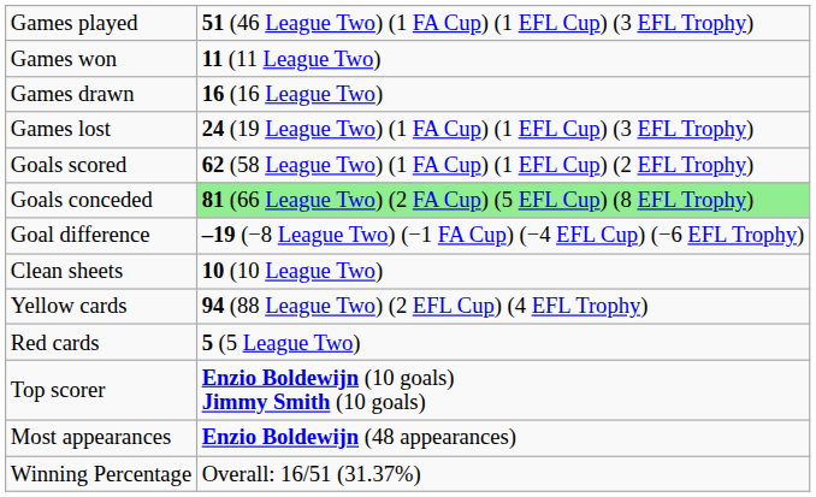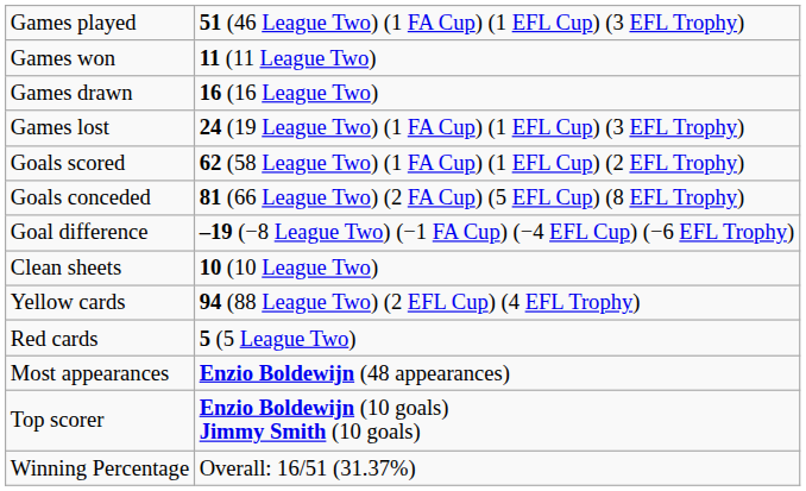 <table class="wikitable">
 <tr>
 <td>Games played</td>
 <td><strong>51</strong> (46 <a href='#'>League Two</a>) (1 <a href='#'>FA Cup</a>) (1 <a href='#'>EFL Cup</a>) (3 <a href='#'>EFL Trophy</a>)</td>
 </tr>
 <tr>
 <td>Games won</td>
 <td><strong>11</strong> (11 <a href='#'>League Two</a>)</td>
 </tr>
 <tr>
 <td>Games drawn</td>
 <td><strong>16</strong> (16 <a href='#'>League Two</a>)</td>
 </tr>
 <tr>
 <td>Games lost</td>
 <td><strong>24</strong> (19 <a href='#'>League Two</a>) (1 <a href='#'>FA Cup</a>) (1 <a href='#'>EFL Cup</a>) (3 <a href='#'>EFL Trophy</a>)</td>
 </tr>
 <tr>
 <td>Goals scored</td>
 <td><strong>62</strong> (58 <a href='#'>League Two</a>) (1 <a href='#'>FA Cup</a>) (1 <a href='#'>EFL Cup</a>) (2 <a href='#'>EFL Trophy</a>)</td>
 </tr>
 <tr>
 <td>Goals conceded</td>
-<td style="background: lightgreen;"><strong>81</strong> (66 <a href='#'>League Two</a>) (2 <a href='#'>FA Cup</a>) (5 <a href='#'>EFL Cup</a>) (8 <a href='#'>EFL Trophy</a>)</td>
+<td><strong>81</strong> (66 <a href='#'>League Two</a>) (2 <a href='#'>FA Cup</a>) (5 <a href='#'>EFL Cup</a>) (8 <a href='#'>EFL Trophy</a>)</td>
 </tr>
 <tr>
 <td>Goal difference</td>
 <td><strong>–19</strong> (−8 <a href='#'>League Two</a>) (−1 <a href='#'>FA Cup</a>) (−4 <a href='#'>EFL Cup</a>) (−6 <a href='#'>EFL Trophy</a>)</td>
 </tr>
 <tr>
 <td>Clean sheets</td>
 <td><strong>10</strong> (10 <a href='#'>League Two</a>)</td>
 </tr>
 <tr>
 <td>Yellow cards</td>
 <td><strong>94</strong> (88 <a href='#'>League Two</a>) (2 <a href='#'>EFL Cup</a>) (4 <a href='#'>EFL Trophy</a>)</td>
 </tr>
 <tr>
 <td>Red cards</td>
 <td><strong>5</strong> (5 <a href='#'>League Two</a>)</td>
 </tr>
 <tr>
+<td>Most appearances</td>
+<td><strong> <a href='#'>Enzio Boldewijn</a></strong> (48 appearances)</td>
+</tr>
+<tr>
 <td>Top scorer</td>
 <td><strong> <a href='#'>Enzio Boldewijn</a></strong> (10 goals)<br><strong> <a href='#'>Jimmy Smith</a></strong> (10 goals)</td>
-</tr>
-<tr>
-<td>Most appearances</td>
-<td><strong> <a href='#'>Enzio Boldewijn</a></strong> (48 appearances)</td>
 </tr>
 <tr>
 <td>Winning Percentage</td>
 <td>Overall: 16/51 (31.37%)</td>
 </tr>
 </table>
